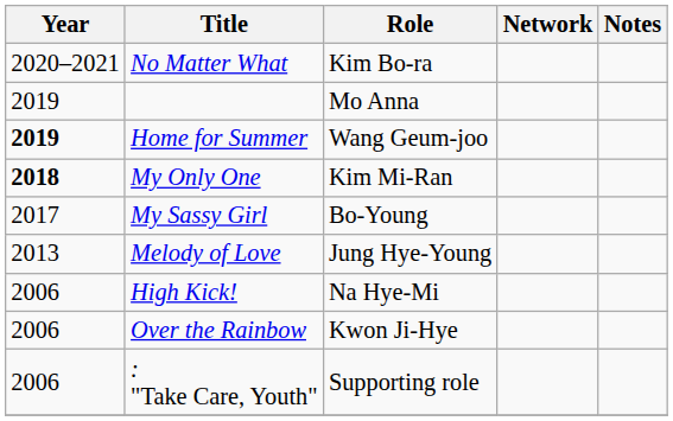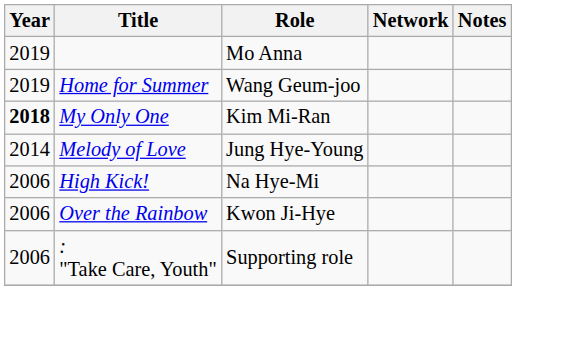 <table class="wikitable sortable">
 <tr>
 <th>Year</th>
 <th>Title</th>
 <th>Role</th>
 <th>Network</th>
 <th>Notes</th>
 </tr>
 <tr>
-<td>2020–2021</td>
-<td><em><a href='#'>No Matter What</a></em></td>
-<td>Kim Bo-ra</td>
-<td></td>
-<td></td>
-</tr>
-<tr>
 <td>2019</td>
 <td><em></em></td>
 <td>Mo Anna</td>
 <td></td>
 <td></td>
 </tr>
 <tr>
-<td><strong>2019</strong></td>
+<td>2019</td>
 <td><em><a href='#'>Home for Summer</a></em></td>
 <td>Wang Geum-joo</td>
 <td></td>
 <td></td>
 </tr>
 <tr>
 <td><strong>2018</strong></td>
 <td><em><a href='#'>My Only One</a></em></td>
 <td>Kim Mi-Ran</td>
 <td></td>
 <td></td>
 </tr>
 <tr>
-<td>2017</td>
-<td><em><a href='#'>My Sassy Girl</a></em></td>
-<td>Bo-Young</td>
-<td></td>
-<td></td>
-</tr>
-<tr>
-<td>2013</td>
+<td>2014</td>
 <td><em><a href='#'>Melody of Love</a></em></td>
 <td>Jung Hye-Young</td>
 <td></td>
 <td></td>
 </tr>
 <tr>
 <td>2006</td>
 <td><em> <a href='#'>High Kick!</a></em></td>
 <td>Na Hye-Mi</td>
 <td></td>
 <td></td>
 </tr>
 <tr>
 <td>2006</td>
 <td><em><a href='#'>Over the Rainbow</a></em></td>
 <td>Kwon Ji-Hye</td>
 <td></td>
 <td></td>
 </tr>
 <tr>
 <td>2006</td>
 <td><em>:</em><br>"Take Care, Youth"</td>
 <td>Supporting role</td>
 <td></td>
 <td></td>
 </tr>
 <tr>
 </tr>
 </table>
